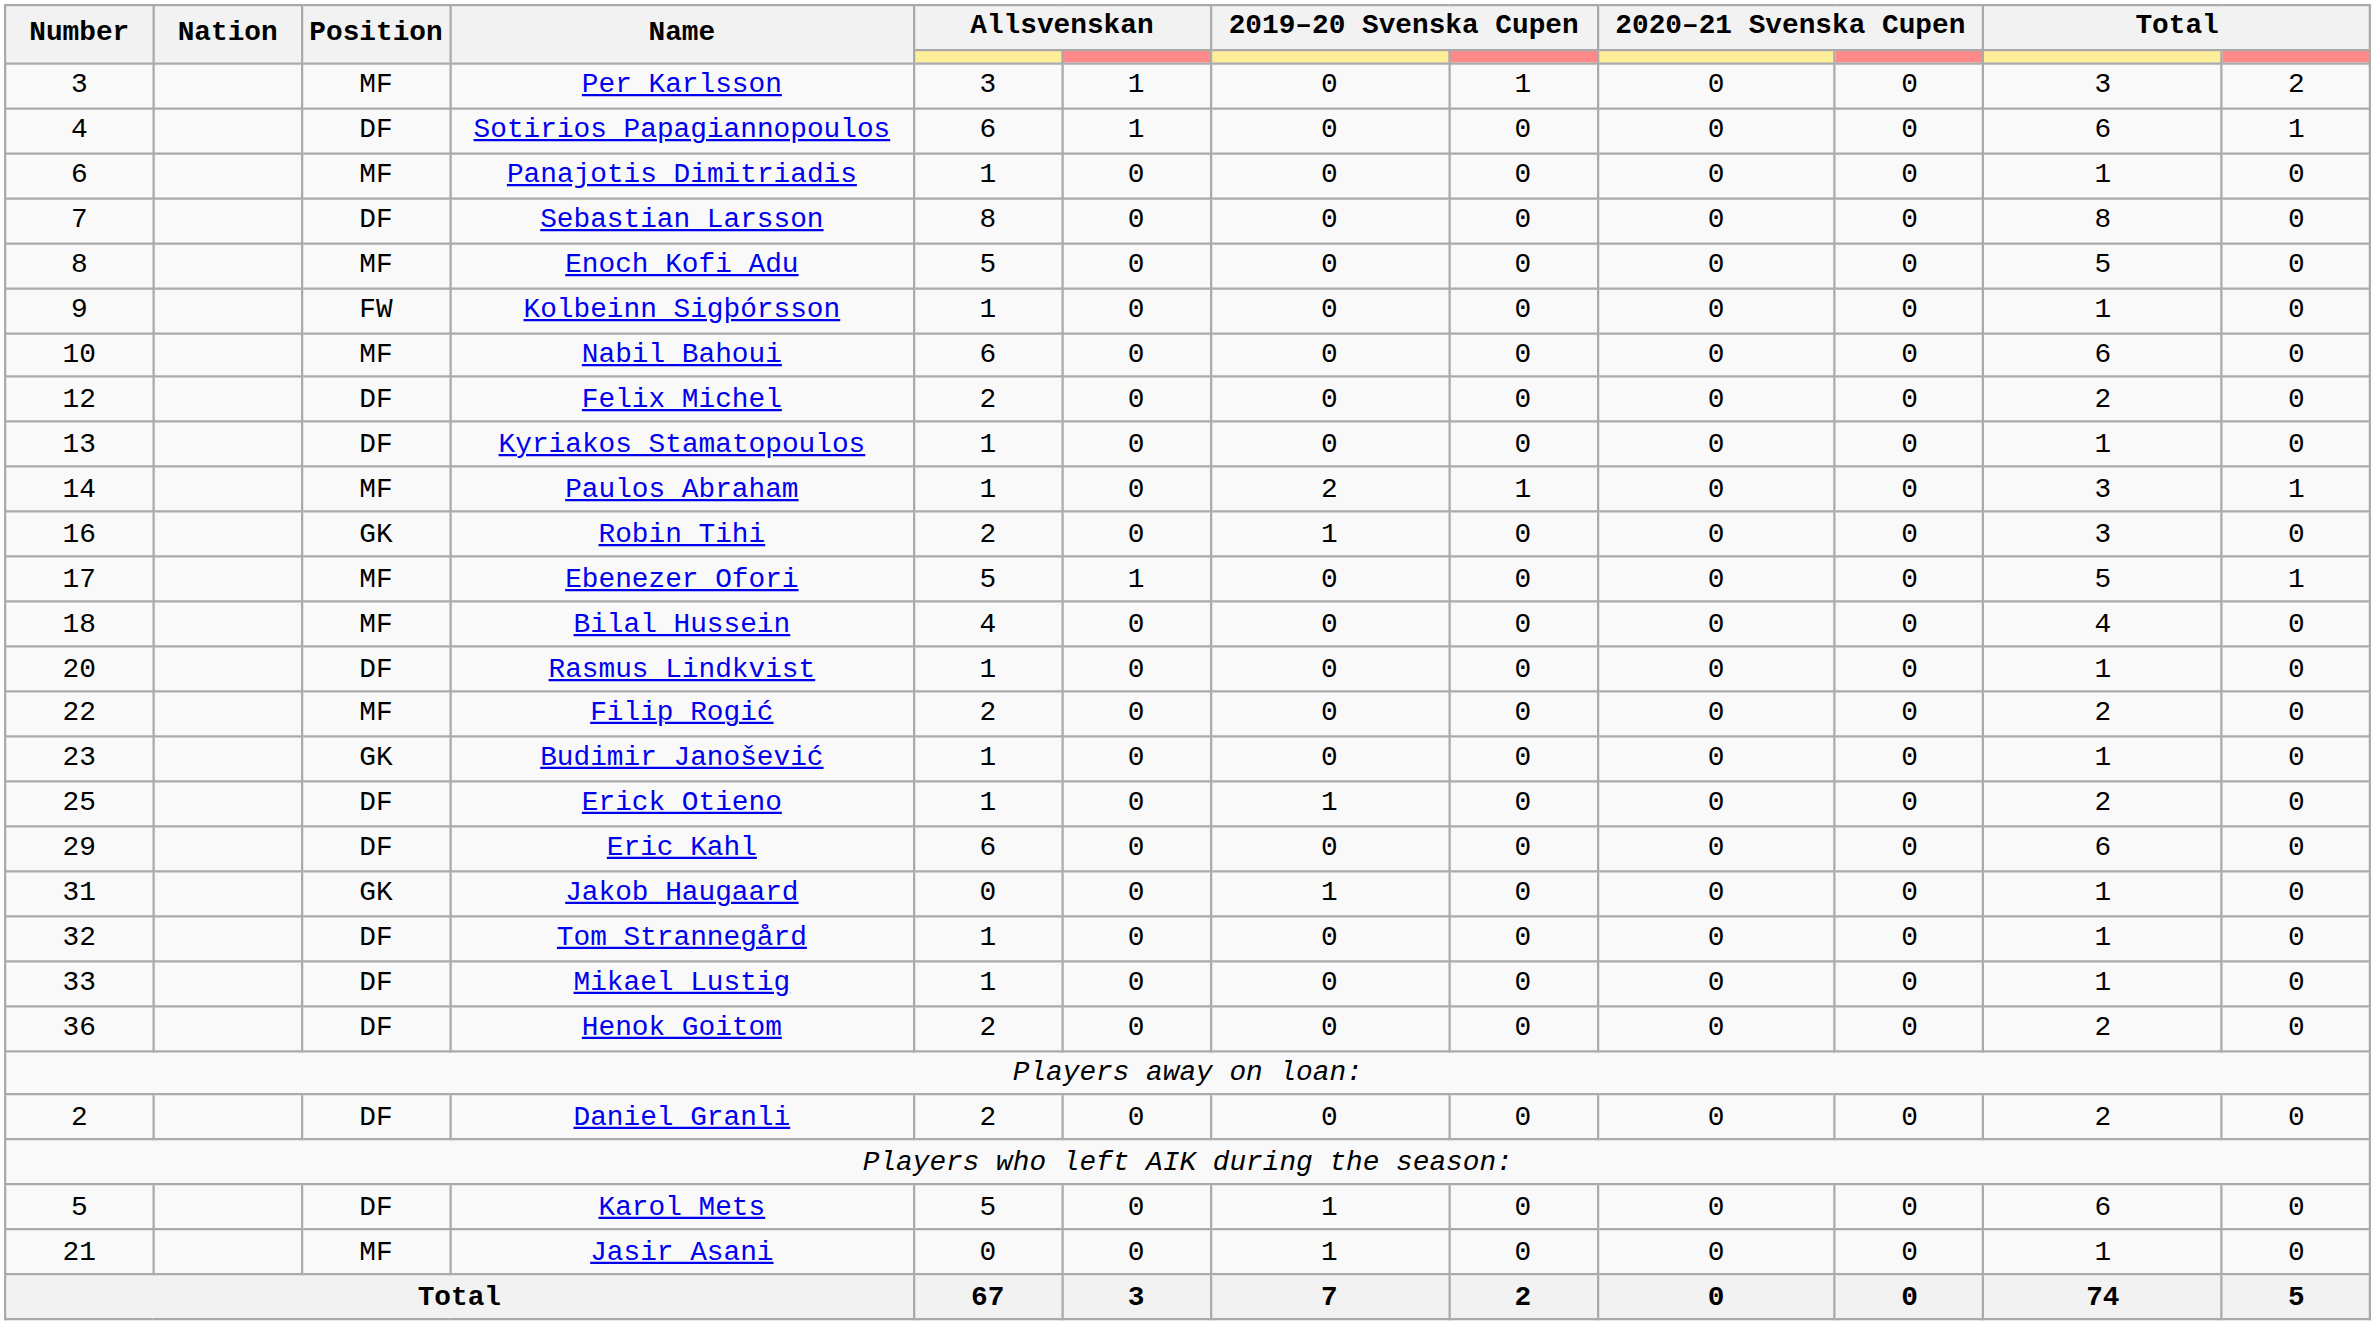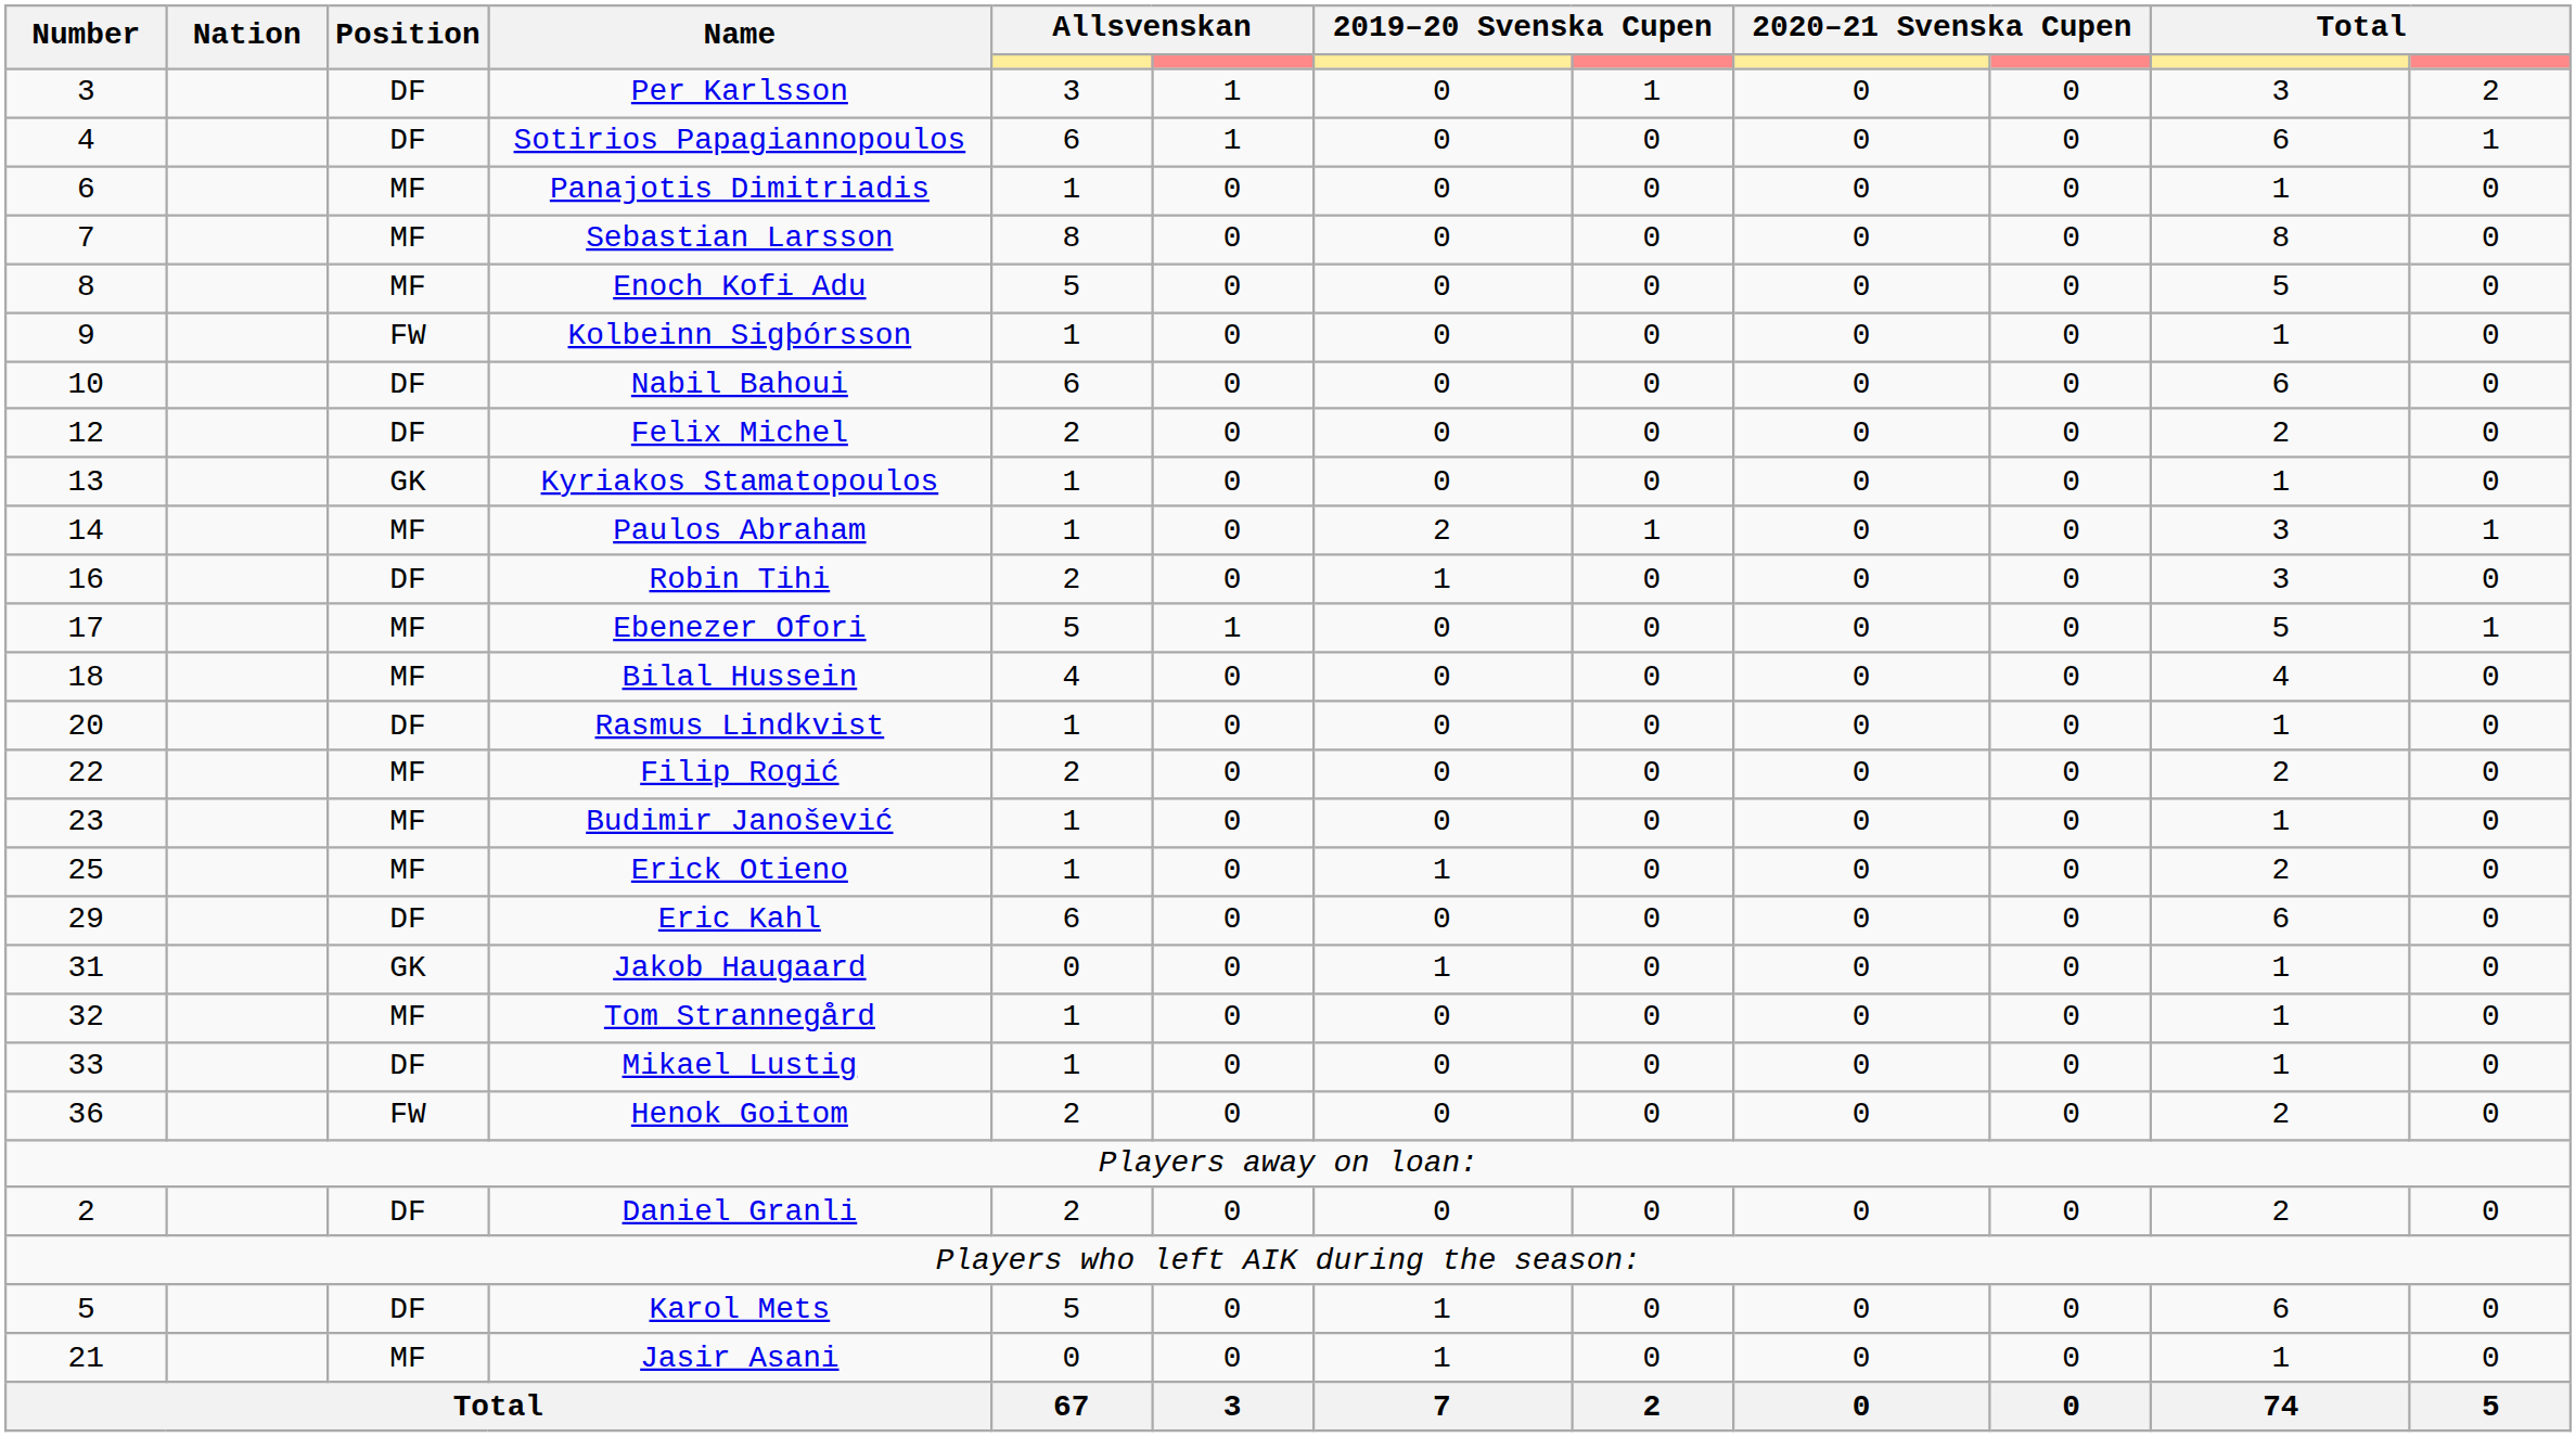 <table class="wikitable" style="font-size: 95%; text-align: center;">
 <tr>
 <th rowspan=2 width=60>Number</th>
 <th rowspan=2 width=60>Nation</th>
 <th rowspan=2 width=60>Position</th>
 <th rowspan=2 width=200>Name</th>
 <th colspan=2>Allsvenskan</th>
 <th colspan=2>2019–20 Svenska Cupen</th>
 <th colspan=2>2020–21 Svenska Cupen</th>
 <th colspan=2>Total</th>
 </tr>
 <tr>
 <th style="width:60px; background:#fe9;"></th>
 <th style="width:60px; background:#ff8888;"></th>
 <th style="width:100px; background:#fe9;"></th>
 <th style="width:60px; background:#ff8888;"></th>
 <th style="width:100px; background:#fe9;"></th>
 <th style="width:60px; background:#ff8888;"></th>
 <th style="width:100px; background:#fe9;"></th>
 <th style="width:60px; background:#ff8888;"></th>
 </tr>
 <tr>
 <td>3</td>
 <td></td>
-<td>MF</td>
+<td>DF</td>
 <td><a href='#'>Per Karlsson</a></td>
 <td>3</td>
 <td>1</td>
 <td>0</td>
 <td>1</td>
 <td>0</td>
 <td>0</td>
 <td>3</td>
 <td>2</td>
 </tr>
 <tr>
 <td>4</td>
 <td></td>
 <td>DF</td>
 <td><a href='#'>Sotirios Papagiannopoulos</a></td>
 <td>6</td>
 <td>1</td>
 <td>0</td>
 <td>0</td>
 <td>0</td>
 <td>0</td>
 <td>6</td>
 <td>1</td>
 </tr>
 <tr>
 <td>6</td>
 <td></td>
 <td>MF</td>
 <td><a href='#'>Panajotis Dimitriadis</a></td>
 <td>1</td>
 <td>0</td>
 <td>0</td>
 <td>0</td>
 <td>0</td>
 <td>0</td>
 <td>1</td>
 <td>0</td>
 </tr>
 <tr>
 <td>7</td>
 <td></td>
-<td>DF</td>
+<td>MF</td>
 <td><a href='#'>Sebastian Larsson</a></td>
 <td>8</td>
 <td>0</td>
 <td>0</td>
 <td>0</td>
 <td>0</td>
 <td>0</td>
 <td>8</td>
 <td>0</td>
 </tr>
 <tr>
 <td>8</td>
 <td></td>
 <td>MF</td>
 <td><a href='#'>Enoch Kofi Adu</a></td>
 <td>5</td>
 <td>0</td>
 <td>0</td>
 <td>0</td>
 <td>0</td>
 <td>0</td>
 <td>5</td>
 <td>0</td>
 </tr>
 <tr>
 <td>9</td>
 <td></td>
 <td>FW</td>
 <td><a href='#'>Kolbeinn Sigþórsson</a></td>
 <td>1</td>
 <td>0</td>
 <td>0</td>
 <td>0</td>
 <td>0</td>
 <td>0</td>
 <td>1</td>
 <td>0</td>
 </tr>
 <tr>
 <td>10</td>
 <td></td>
-<td>MF</td>
+<td>DF</td>
 <td><a href='#'>Nabil Bahoui</a></td>
 <td>6</td>
 <td>0</td>
 <td>0</td>
 <td>0</td>
 <td>0</td>
 <td>0</td>
 <td>6</td>
 <td>0</td>
 </tr>
 <tr>
 <td>12</td>
 <td></td>
 <td>DF</td>
 <td><a href='#'>Felix Michel</a></td>
 <td>2</td>
 <td>0</td>
 <td>0</td>
 <td>0</td>
 <td>0</td>
 <td>0</td>
 <td>2</td>
 <td>0</td>
 </tr>
 <tr>
 <td>13</td>
 <td></td>
-<td>DF</td>
+<td>GK</td>
 <td><a href='#'>Kyriakos Stamatopoulos</a></td>
 <td>1</td>
 <td>0</td>
 <td>0</td>
 <td>0</td>
 <td>0</td>
 <td>0</td>
 <td>1</td>
 <td>0</td>
 </tr>
 <tr>
 <td>14</td>
 <td></td>
 <td>MF</td>
 <td><a href='#'>Paulos Abraham</a></td>
 <td>1</td>
 <td>0</td>
 <td>2</td>
 <td>1</td>
 <td>0</td>
 <td>0</td>
 <td>3</td>
 <td>1</td>
 </tr>
 <tr>
 <td>16</td>
 <td></td>
-<td>GK</td>
+<td>DF</td>
 <td><a href='#'>Robin Tihi</a></td>
 <td>2</td>
 <td>0</td>
 <td>1</td>
 <td>0</td>
 <td>0</td>
 <td>0</td>
 <td>3</td>
 <td>0</td>
 </tr>
 <tr>
 <td>17</td>
 <td></td>
 <td>MF</td>
 <td><a href='#'>Ebenezer Ofori</a></td>
 <td>5</td>
 <td>1</td>
 <td>0</td>
 <td>0</td>
 <td>0</td>
 <td>0</td>
 <td>5</td>
 <td>1</td>
 </tr>
 <tr>
 <td>18</td>
 <td></td>
 <td>MF</td>
 <td><a href='#'>Bilal Hussein</a></td>
 <td>4</td>
 <td>0</td>
 <td>0</td>
 <td>0</td>
 <td>0</td>
 <td>0</td>
 <td>4</td>
 <td>0</td>
 </tr>
 <tr>
 <td>20</td>
 <td></td>
 <td>DF</td>
 <td><a href='#'>Rasmus Lindkvist</a></td>
 <td>1</td>
 <td>0</td>
 <td>0</td>
 <td>0</td>
 <td>0</td>
 <td>0</td>
 <td>1</td>
 <td>0</td>
 </tr>
 <tr>
 <td>22</td>
 <td></td>
 <td>MF</td>
 <td><a href='#'>Filip Rogić</a></td>
 <td>2</td>
 <td>0</td>
 <td>0</td>
 <td>0</td>
 <td>0</td>
 <td>0</td>
 <td>2</td>
 <td>0</td>
 </tr>
 <tr>
 <td>23</td>
 <td></td>
-<td>GK</td>
+<td>MF</td>
 <td><a href='#'>Budimir Janošević</a></td>
 <td>1</td>
 <td>0</td>
 <td>0</td>
 <td>0</td>
 <td>0</td>
 <td>0</td>
 <td>1</td>
 <td>0</td>
 </tr>
 <tr>
 <td>25</td>
 <td></td>
-<td>DF</td>
+<td>MF</td>
 <td><a href='#'>Erick Otieno</a></td>
 <td>1</td>
 <td>0</td>
 <td>1</td>
 <td>0</td>
 <td>0</td>
 <td>0</td>
 <td>2</td>
 <td>0</td>
 </tr>
 <tr>
 <td>29</td>
 <td></td>
 <td>DF</td>
 <td><a href='#'>Eric Kahl</a></td>
 <td>6</td>
 <td>0</td>
 <td>0</td>
 <td>0</td>
 <td>0</td>
 <td>0</td>
 <td>6</td>
 <td>0</td>
 </tr>
 <tr>
 <td>31</td>
 <td></td>
 <td>GK</td>
 <td><a href='#'>Jakob Haugaard</a></td>
 <td>0</td>
 <td>0</td>
 <td>1</td>
 <td>0</td>
 <td>0</td>
 <td>0</td>
 <td>1</td>
 <td>0</td>
 </tr>
 <tr>
 <td>32</td>
 <td></td>
-<td>DF</td>
+<td>MF</td>
 <td><a href='#'>Tom Strannegård</a></td>
 <td>1</td>
 <td>0</td>
 <td>0</td>
 <td>0</td>
 <td>0</td>
 <td>0</td>
 <td>1</td>
 <td>0</td>
 </tr>
 <tr>
 <td>33</td>
 <td></td>
 <td>DF</td>
 <td><a href='#'>Mikael Lustig</a></td>
 <td>1</td>
 <td>0</td>
 <td>0</td>
 <td>0</td>
 <td>0</td>
 <td>0</td>
 <td>1</td>
 <td>0</td>
 </tr>
 <tr>
 <td>36</td>
 <td></td>
-<td>DF</td>
+<td>FW</td>
 <td><a href='#'>Henok Goitom</a></td>
 <td>2</td>
 <td>0</td>
 <td>0</td>
 <td>0</td>
 <td>0</td>
 <td>0</td>
 <td>2</td>
 <td>0</td>
 </tr>
 <tr>
 <td colspan="17"><em>Players away on loan:</em></td>
 </tr>
 <tr>
 <td>2</td>
 <td></td>
 <td>DF</td>
 <td><a href='#'>Daniel Granli</a></td>
 <td>2</td>
 <td>0</td>
 <td>0</td>
 <td>0</td>
 <td>0</td>
 <td>0</td>
 <td>2</td>
 <td>0</td>
 </tr>
 <tr>
 <td colspan="17"><em>Players who left AIK during the season:</em></td>
 </tr>
 <tr>
 <td>5</td>
 <td></td>
 <td>DF</td>
 <td><a href='#'>Karol Mets</a></td>
 <td>5</td>
 <td>0</td>
 <td>1</td>
 <td>0</td>
 <td>0</td>
 <td>0</td>
 <td>6</td>
 <td>0</td>
 </tr>
 <tr>
 <td>21</td>
 <td></td>
 <td>MF</td>
 <td><a href='#'>Jasir Asani</a></td>
 <td>0</td>
 <td>0</td>
 <td>1</td>
 <td>0</td>
 <td>0</td>
 <td>0</td>
 <td>1</td>
 <td>0</td>
 </tr>
 <tr>
 <th colspan=4>Total</th>
 <th>67</th>
 <th>3</th>
 <th>7</th>
 <th>2</th>
 <th>0</th>
 <th>0</th>
 <th>74</th>
 <th>5</th>
 </tr>
 </table>
